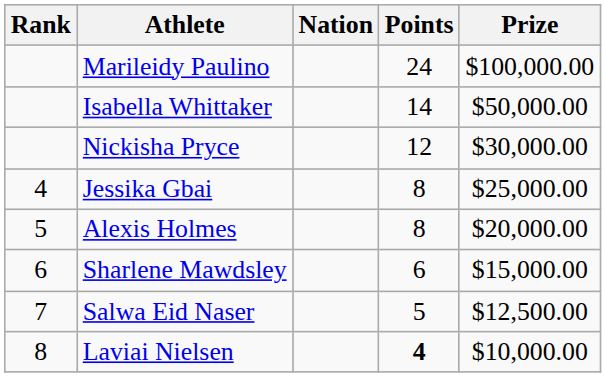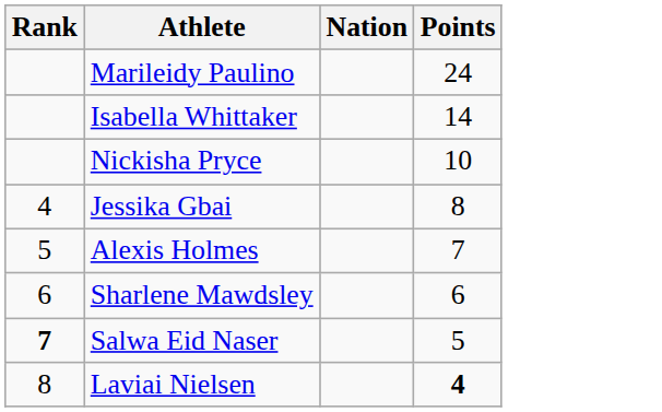 <table class="wikitable mw-datatable sortable" style="text-align:center;">
 <tr>
 <th scope="col" style="width: 10px;">Rank</th>
 <th scope="col">Athlete</th>
 <th scope="col">Nation</th>
 <th scope="col">Points</th>
-<th scope="col">Prize</th>
 </tr>
 <tr>
 <td></td>
 <td align=left><a href='#'>Marileidy Paulino</a> </td>
 <td align=left></td>
 <td>24</td>
-<td>$100,000.00</td>
 </tr>
 <tr>
 <td></td>
 <td align=left><a href='#'>Isabella Whittaker</a> </td>
 <td align=left></td>
 <td>14</td>
-<td>$50,000.00</td>
 </tr>
 <tr>
 <td></td>
 <td align=left><a href='#'>Nickisha Pryce</a> </td>
 <td align=left></td>
-<td>12</td>
-<td>$30,000.00</td>
+<td>10</td>
 </tr>
 <tr>
 <td>4</td>
 <td align=left><a href='#'>Jessika Gbai</a> </td>
 <td align=left></td>
 <td>8</td>
-<td>$25,000.00</td>
 </tr>
 <tr>
 <td>5</td>
 <td align=left><a href='#'>Alexis Holmes</a> </td>
 <td align=left></td>
-<td>8</td>
-<td>$20,000.00</td>
+<td>7</td>
 </tr>
 <tr>
 <td>6</td>
 <td align=left><a href='#'>Sharlene Mawdsley</a> </td>
 <td align=left></td>
 <td>6</td>
-<td>$15,000.00</td>
 </tr>
 <tr>
-<td>7</td>
+<td><strong>7</strong></td>
 <td align=left><a href='#'>Salwa Eid Naser</a> </td>
 <td align=left></td>
 <td>5</td>
-<td>$12,500.00</td>
 </tr>
 <tr>
 <td>8</td>
 <td align=left><a href='#'>Laviai Nielsen</a> </td>
 <td align=left></td>
 <td><strong>4</strong></td>
-<td>$10,000.00</td>
 </tr>
 </table>
